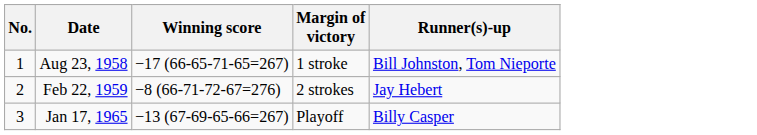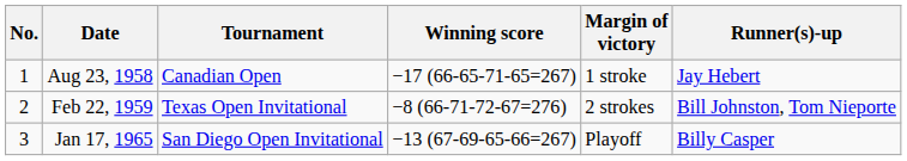 <table class="wikitable" style="font-size:95%;">
 <tr>
 <th>No.</th>
 <th>Date</th>
+<th>Tournament</th>
 <th>Winning score</th>
 <th>Margin of<br>victory</th>
 <th>Runner(s)-up</th>
 </tr>
 <tr>
 <td align=center>1</td>
 <td align=right>Aug 23, <a href='#'>1958</a></td>
+<td><a href='#'>Canadian Open</a></td>
 <td>−17 (66-65-71-65=267)</td>
 <td>1 stroke</td>
-<td> <a href='#'>Bill Johnston</a>,  <a href='#'>Tom Nieporte</a></td>
+<td> <a href='#'>Jay Hebert</a></td>
 </tr>
 <tr>
 <td align=center>2</td>
 <td align=right>Feb 22, <a href='#'>1959</a></td>
+<td><a href='#'>Texas Open Invitational</a></td>
 <td>−8 (66-71-72-67=276)</td>
 <td>2 strokes</td>
-<td> <a href='#'>Jay Hebert</a></td>
+<td> <a href='#'>Bill Johnston</a>,  <a href='#'>Tom Nieporte</a></td>
 </tr>
 <tr>
 <td align=center>3</td>
 <td align=right>Jan 17, <a href='#'>1965</a></td>
+<td><a href='#'>San Diego Open Invitational</a></td>
 <td>−13 (67-69-65-66=267)</td>
 <td>Playoff</td>
 <td> <a href='#'>Billy Casper</a></td>
 </tr>
 </table>
